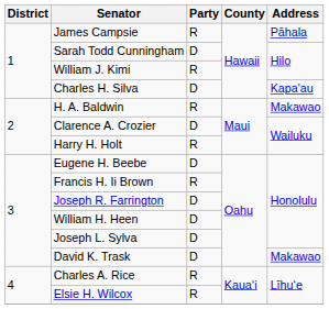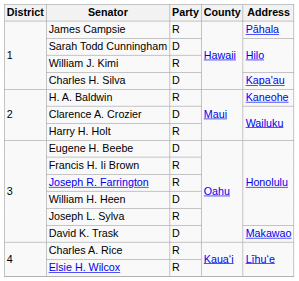 <table class= "sortable wikitable">
 <tr>
 <th>District</th>
 <th>Senator</th>
 <th>Party</th>
 <th>County</th>
 <th>Address</th>
 </tr>
 <tr>
 <td rowspan=4>1</td>
 <td>James Campsie</td>
 <td>R</td>
 <td rowspan=4><a href='#'>Hawaii</a></td>
 <td><a href='#'>Pāhala</a></td>
 </tr>
 <tr>
 <td>Sarah Todd Cunningham</td>
 <td>D</td>
 <td rowspan=2><a href='#'>Hilo</a></td>
 </tr>
 <tr>
 <td>William J. Kimi</td>
 <td>R</td>
 </tr>
 <tr>
 <td>Charles H. Silva</td>
 <td>D</td>
 <td><a href='#'>Kapa'au</a></td>
 </tr>
 <tr>
 <td rowspan=3>2</td>
 <td>H. A. Baldwin</td>
 <td>R</td>
 <td rowspan=3><a href='#'>Maui</a></td>
-<td><a href='#'>Makawao</a></td>
+<td><a href='#'>Kaneohe</a></td>
 </tr>
 <tr>
 <td>Clarence A. Crozier</td>
 <td>D</td>
 <td rowspan=2><a href='#'>Wailuku</a></td>
 </tr>
 <tr>
 <td>Harry H. Holt</td>
 <td>R</td>
 </tr>
 <tr>
 <td rowspan=6>3</td>
 <td>Eugene H. Beebe</td>
 <td>D</td>
 <td rowspan=6><a href='#'>Oahu</a></td>
 <td rowspan=5><a href='#'>Honolulu</a></td>
 </tr>
 <tr>
 <td>Francis H. Ii Brown</td>
 <td>R</td>
 </tr>
 <tr>
 <td><a href='#'>Joseph R. Farrington</a></td>
-<td>D</td>
+<td>R</td>
 </tr>
 <tr>
 <td>William H. Heen</td>
 <td>D</td>
 </tr>
 <tr>
 <td>Joseph L. Sylva</td>
-<td>D</td>
+<td>R</td>
 </tr>
 <tr>
 <td>David K. Trask</td>
 <td>D</td>
 <td><a href='#'>Makawao</a></td>
 </tr>
 <tr>
 <td rowspan=2>4</td>
 <td>Charles A. Rice</td>
 <td>R</td>
 <td rowspan=2><a href='#'>Kauaʻi</a></td>
 <td rowspan=2><a href='#'>Līhuʻe</a></td>
 </tr>
 <tr>
 <td><a href='#'>Elsie H. Wilcox</a></td>
 <td>R</td>
 </tr>
 <tr>
 </tr>
 </table>
